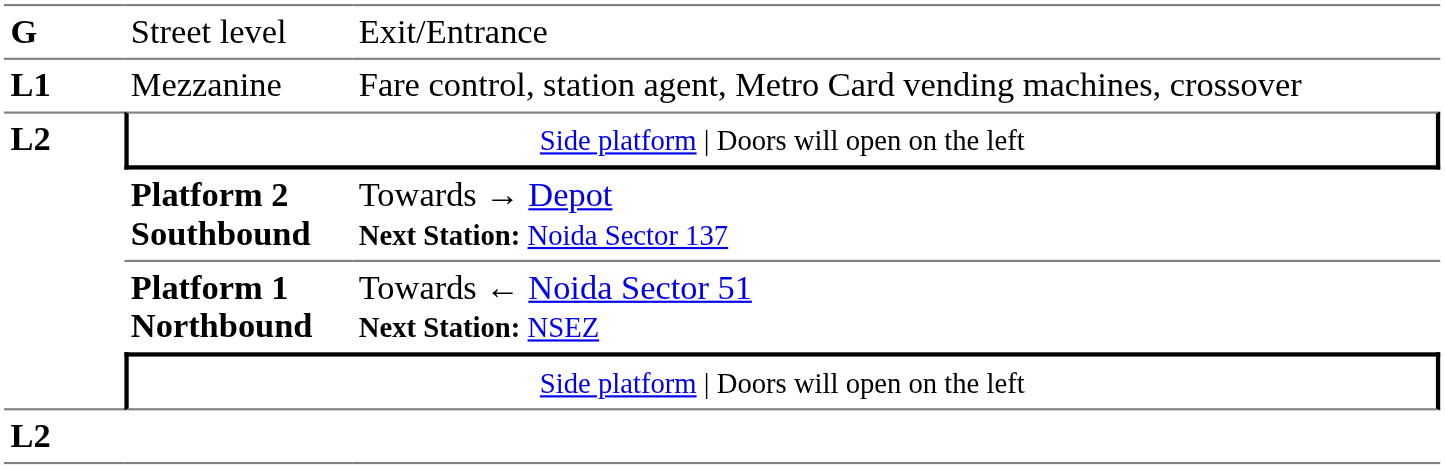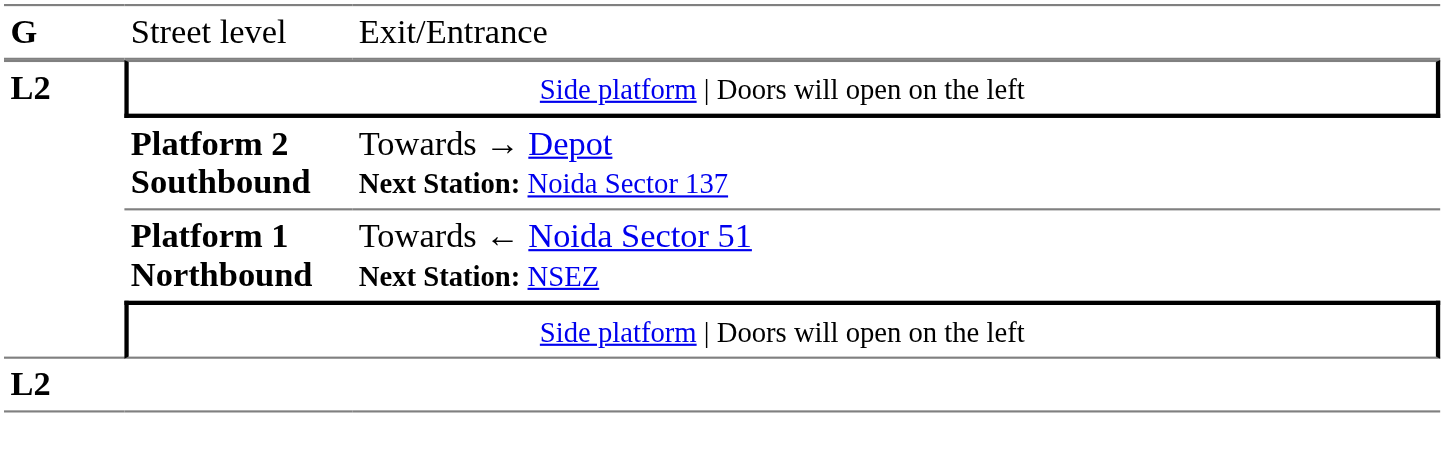 <table table border=0 cellspacing=0 cellpadding=3>
 <tr>
 <td style="border-bottom:solid 1px gray;border-top:solid 1px gray;" width=50 valign=top><strong>G</strong></td>
 <td style="border-top:solid 1px gray;border-bottom:solid 1px gray;" width=100 valign=top>Street level</td>
 <td style="border-top:solid 1px gray;border-bottom:solid 1px gray;" width=500 valign=top>Exit/Entrance</td>
-</tr>
-<tr>
-<td valign=top><strong>L1</strong></td>
-<td valign=top>Mezzanine</td>
-<td valign=top>Fare control, station agent, Metro Card vending machines, crossover<br></td>
 </tr>
 <tr>
 <td style="border-top:solid 1px gray;border-bottom:solid 1px gray;" width=50 rowspan=4 valign=top><strong>L2</strong></td>
 <td style="border-top:solid 1px gray;border-right:solid 2px black;border-left:solid 2px black;border-bottom:solid 2px black;text-align:center;" colspan=2><small><a href='#'>Side platform</a> | Doors will open on the left </small></td>
 </tr>
 <tr>
 <td style="border-bottom:solid 1px gray;" width=100><span><strong>Platform 2</strong><br><strong>Southbound</strong></span></td>
 <td style="border-bottom:solid 1px gray;" width=500>Towards → <a href='#'>Depot</a><br><small><strong>Next Station:</strong> <a href='#'>Noida Sector 137</a></small></td>
 </tr>
 <tr>
 <td><span><strong>Platform 1</strong><br><strong>Northbound</strong></span></td>
 <td>Towards ← <a href='#'>Noida Sector 51</a><br><small><strong>Next Station:</strong> <a href='#'>NSEZ</a></small></td>
 </tr>
 <tr>
 <td style="border-top:solid 2px black;border-right:solid 2px black;border-left:solid 2px black;border-bottom:solid 1px gray;" colspan=2  align=center><small><a href='#'>Side platform</a> | Doors will open on the left </small></td>
 </tr>
 <tr>
 <td style="border-bottom:solid 1px gray;" width=50 rowspan=2 valign=top><strong>L2</strong></td>
 <td style="border-bottom:solid 1px gray;" width=100></td>
 <td style="border-bottom:solid 1px gray;" width=500></td>
 </tr>
 <tr>
 </tr>
 </table>
